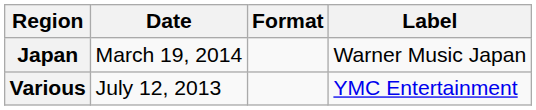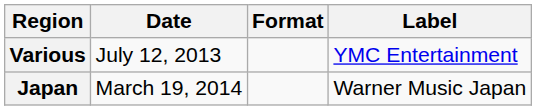 <table class="wikitable plainrowheaders">
 <tr>
 <th scope="col">Region</th>
 <th scope="col">Date</th>
 <th scope="col">Format</th>
 <th scope="col">Label</th>
 </tr>
 <tr>
+<th scope="row">Various</th>
+<td>July 12, 2013</td>
+<td></td>
+<td><a href='#'>YMC Entertainment</a></td>
+</tr>
+<tr>
 <th scope="row">Japan</th>
 <td>March 19, 2014</td>
 <td></td>
 <td>Warner Music Japan</td>
 </tr>
-<tr>
-<th scope="row">Various</th>
-<td>July 12, 2013</td>
-<td></td>
-<td><a href='#'>YMC Entertainment</a></td>
-</tr>
 </table>
